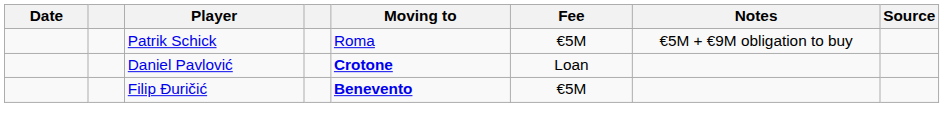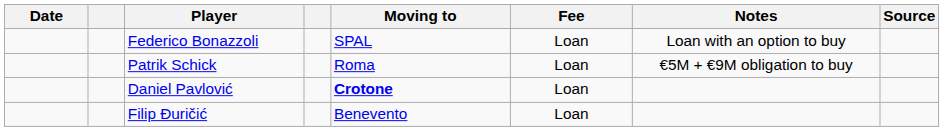 <table class="wikitable sortable">
 <tr>
 <th style="width:80px;">Date</th>
 <th style="width:30px;"></th>
 <th style="width:180px;">Player</th>
 <th style="width:20px;"></th>
 <th style="width:180px;">Moving to</th>
 <th style="width:120px;" class="unsortable">Fee</th>
 <th style="width:250px;" class="unsortable">Notes</th>
 <th style="width:20px;">Source</th>
 </tr>
 <tr>
 <td></td>
 <td align=center></td>
+<td> <a href='#'>Federico Bonazzoli</a></td>
+<td align=center></td>
+<td> <a href='#'>SPAL</a></td>
+<td align=center>Loan</td>
+<td align=center>Loan with an option to buy</td>
+<td></td>
+</tr>
+<tr>
+<td></td>
+<td align=center></td>
 <td> <a href='#'>Patrik Schick</a></td>
 <td align=center></td>
 <td> <a href='#'>Roma</a></td>
-<td align=center>€5M</td>
+<td align=center>Loan</td>
 <td align=center>€5M + €9M obligation to buy</td>
 <td></td>
 </tr>
 <tr>
 <td></td>
 <td align=center></td>
 <td> <a href='#'>Daniel Pavlović</a></td>
 <td align=center></td>
 <td><strong> <a href='#'>Crotone</a></strong></td>
 <td align=center>Loan</td>
 <td align=center></td>
 <td></td>
 </tr>
 <tr>
 <td></td>
 <td align=center></td>
 <td> <a href='#'>Filip Đuričić</a></td>
 <td align=center></td>
-<td><strong> <a href='#'>Benevento</a></strong></td>
-<td align=center>€5M</td>
+<td> <a href='#'>Benevento</a></td>
+<td align=center>Loan</td>
 <td align=center></td>
 <td></td>
 </tr>
 </table>
